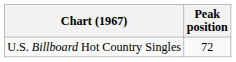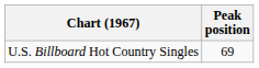 <table class="wikitable">
 <tr>
 <th>Chart (1967)</th>
 <th>Peak<br>position</th>
 </tr>
 <tr>
 <td>U.S. <em>Billboard</em> Hot Country Singles</td>
-<td style="text-align:center;">72</td>
+<td style="text-align:center;">69</td>
 </tr>
 </table>
